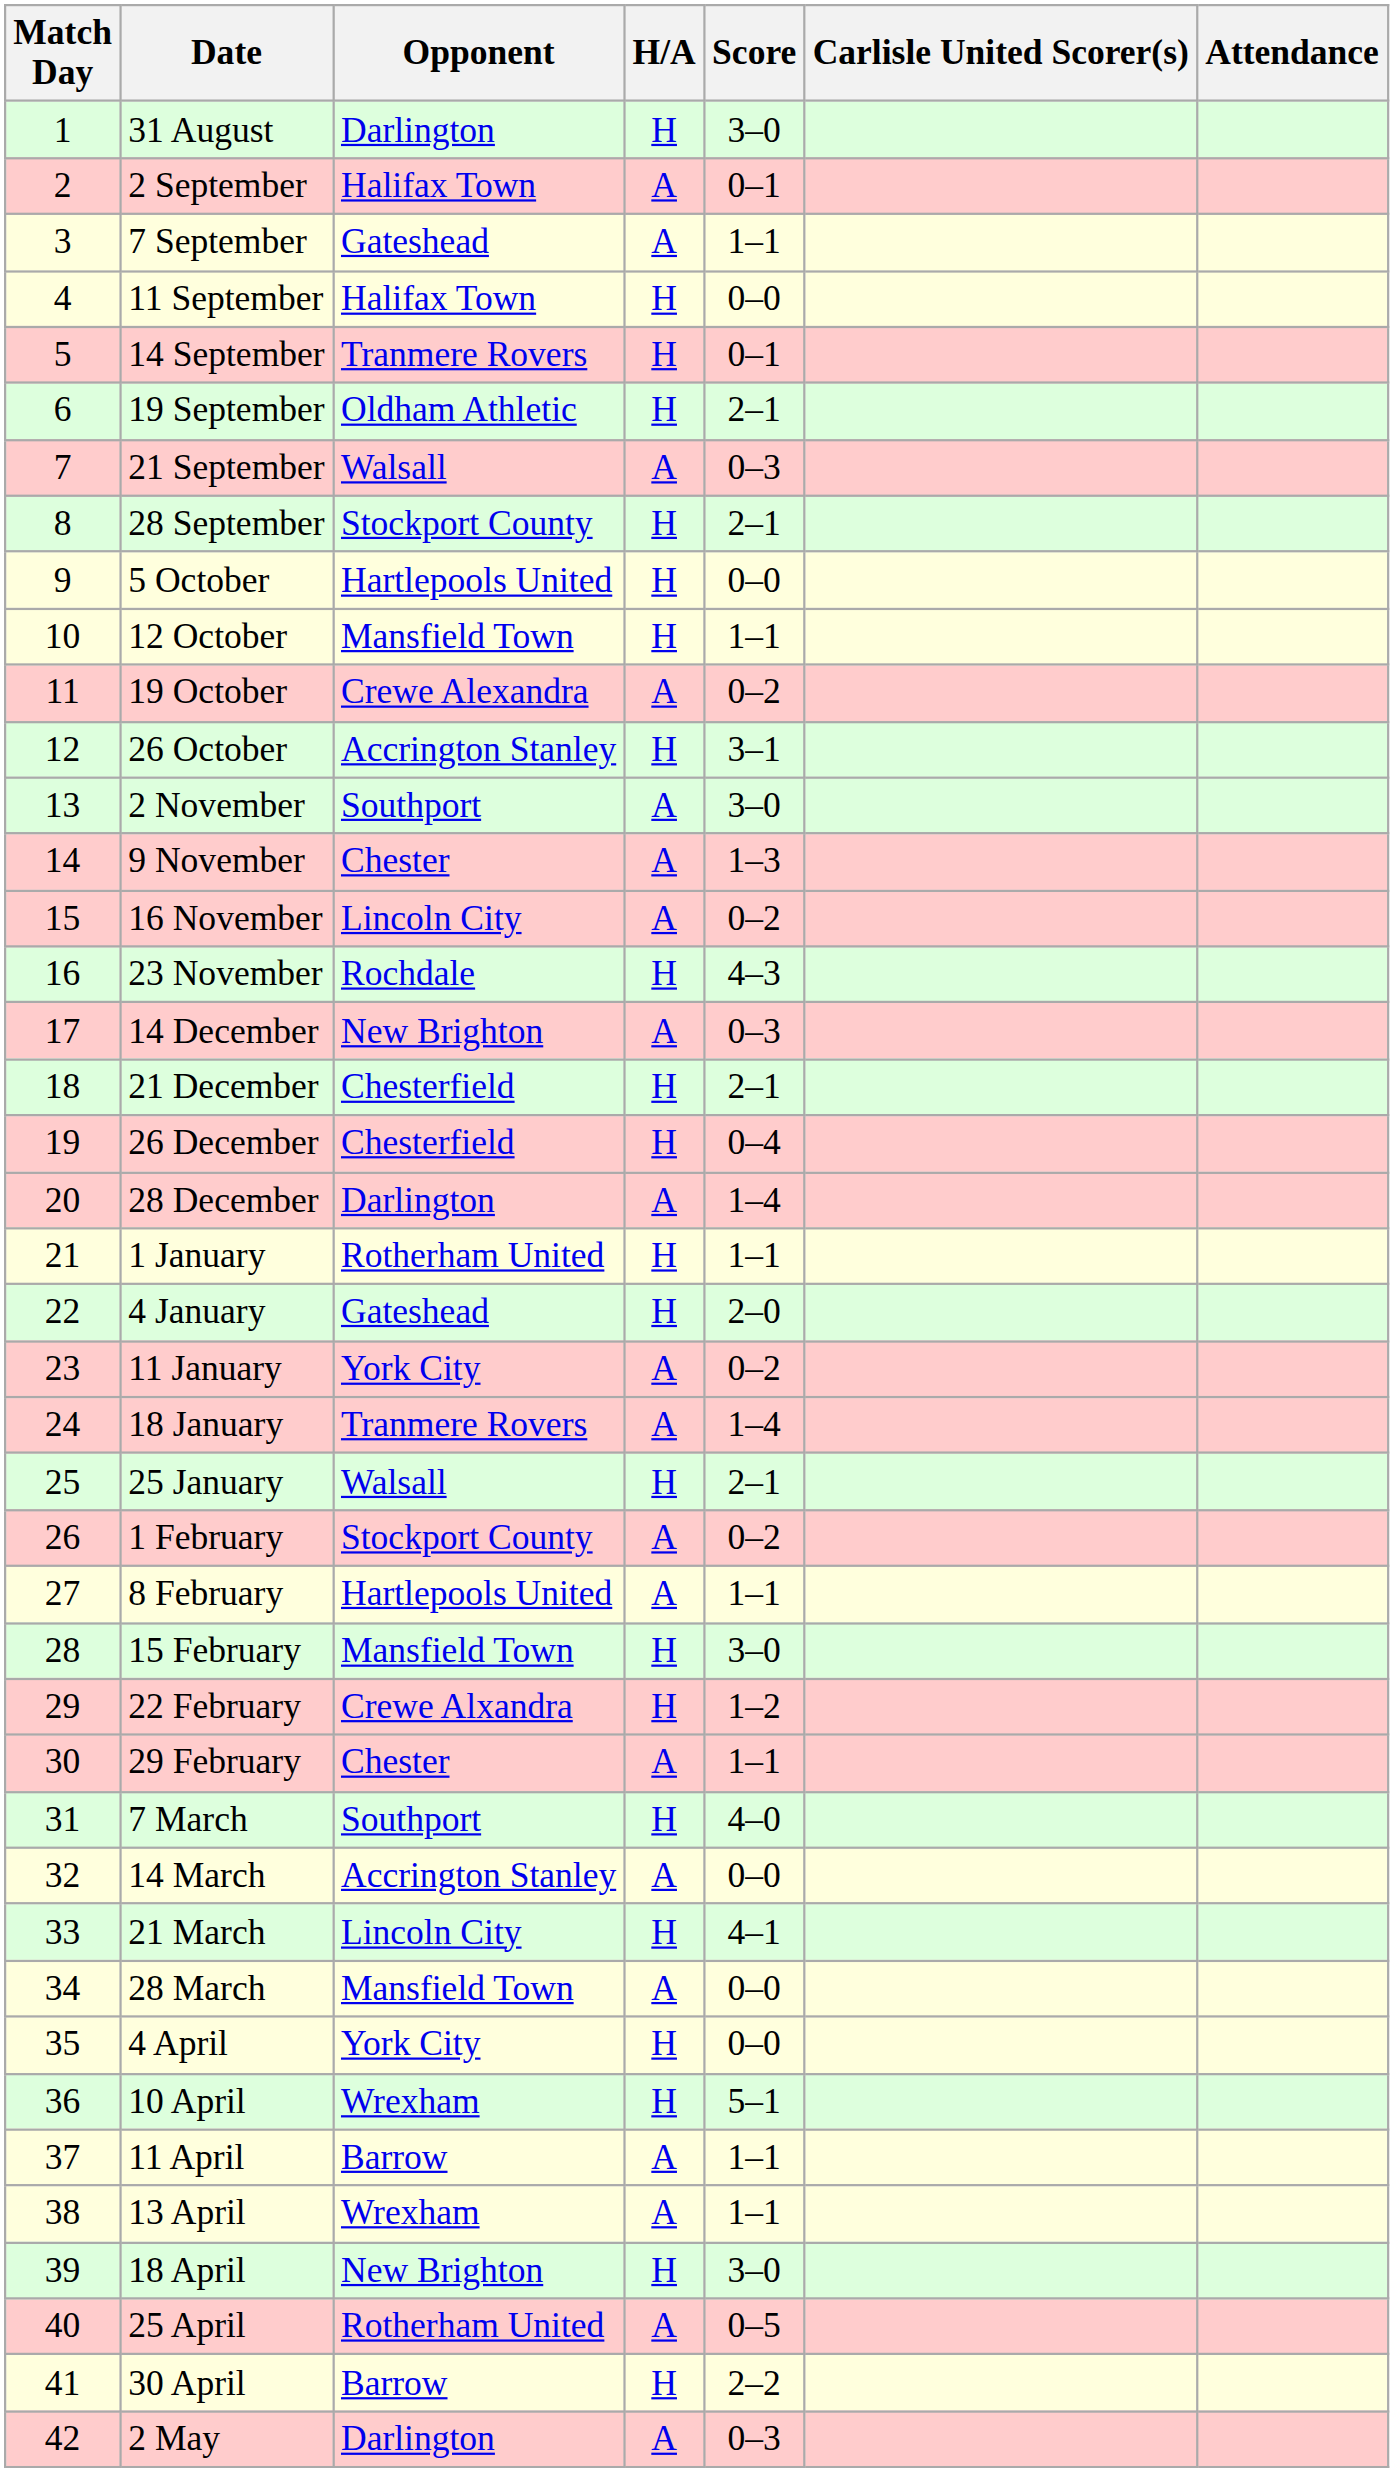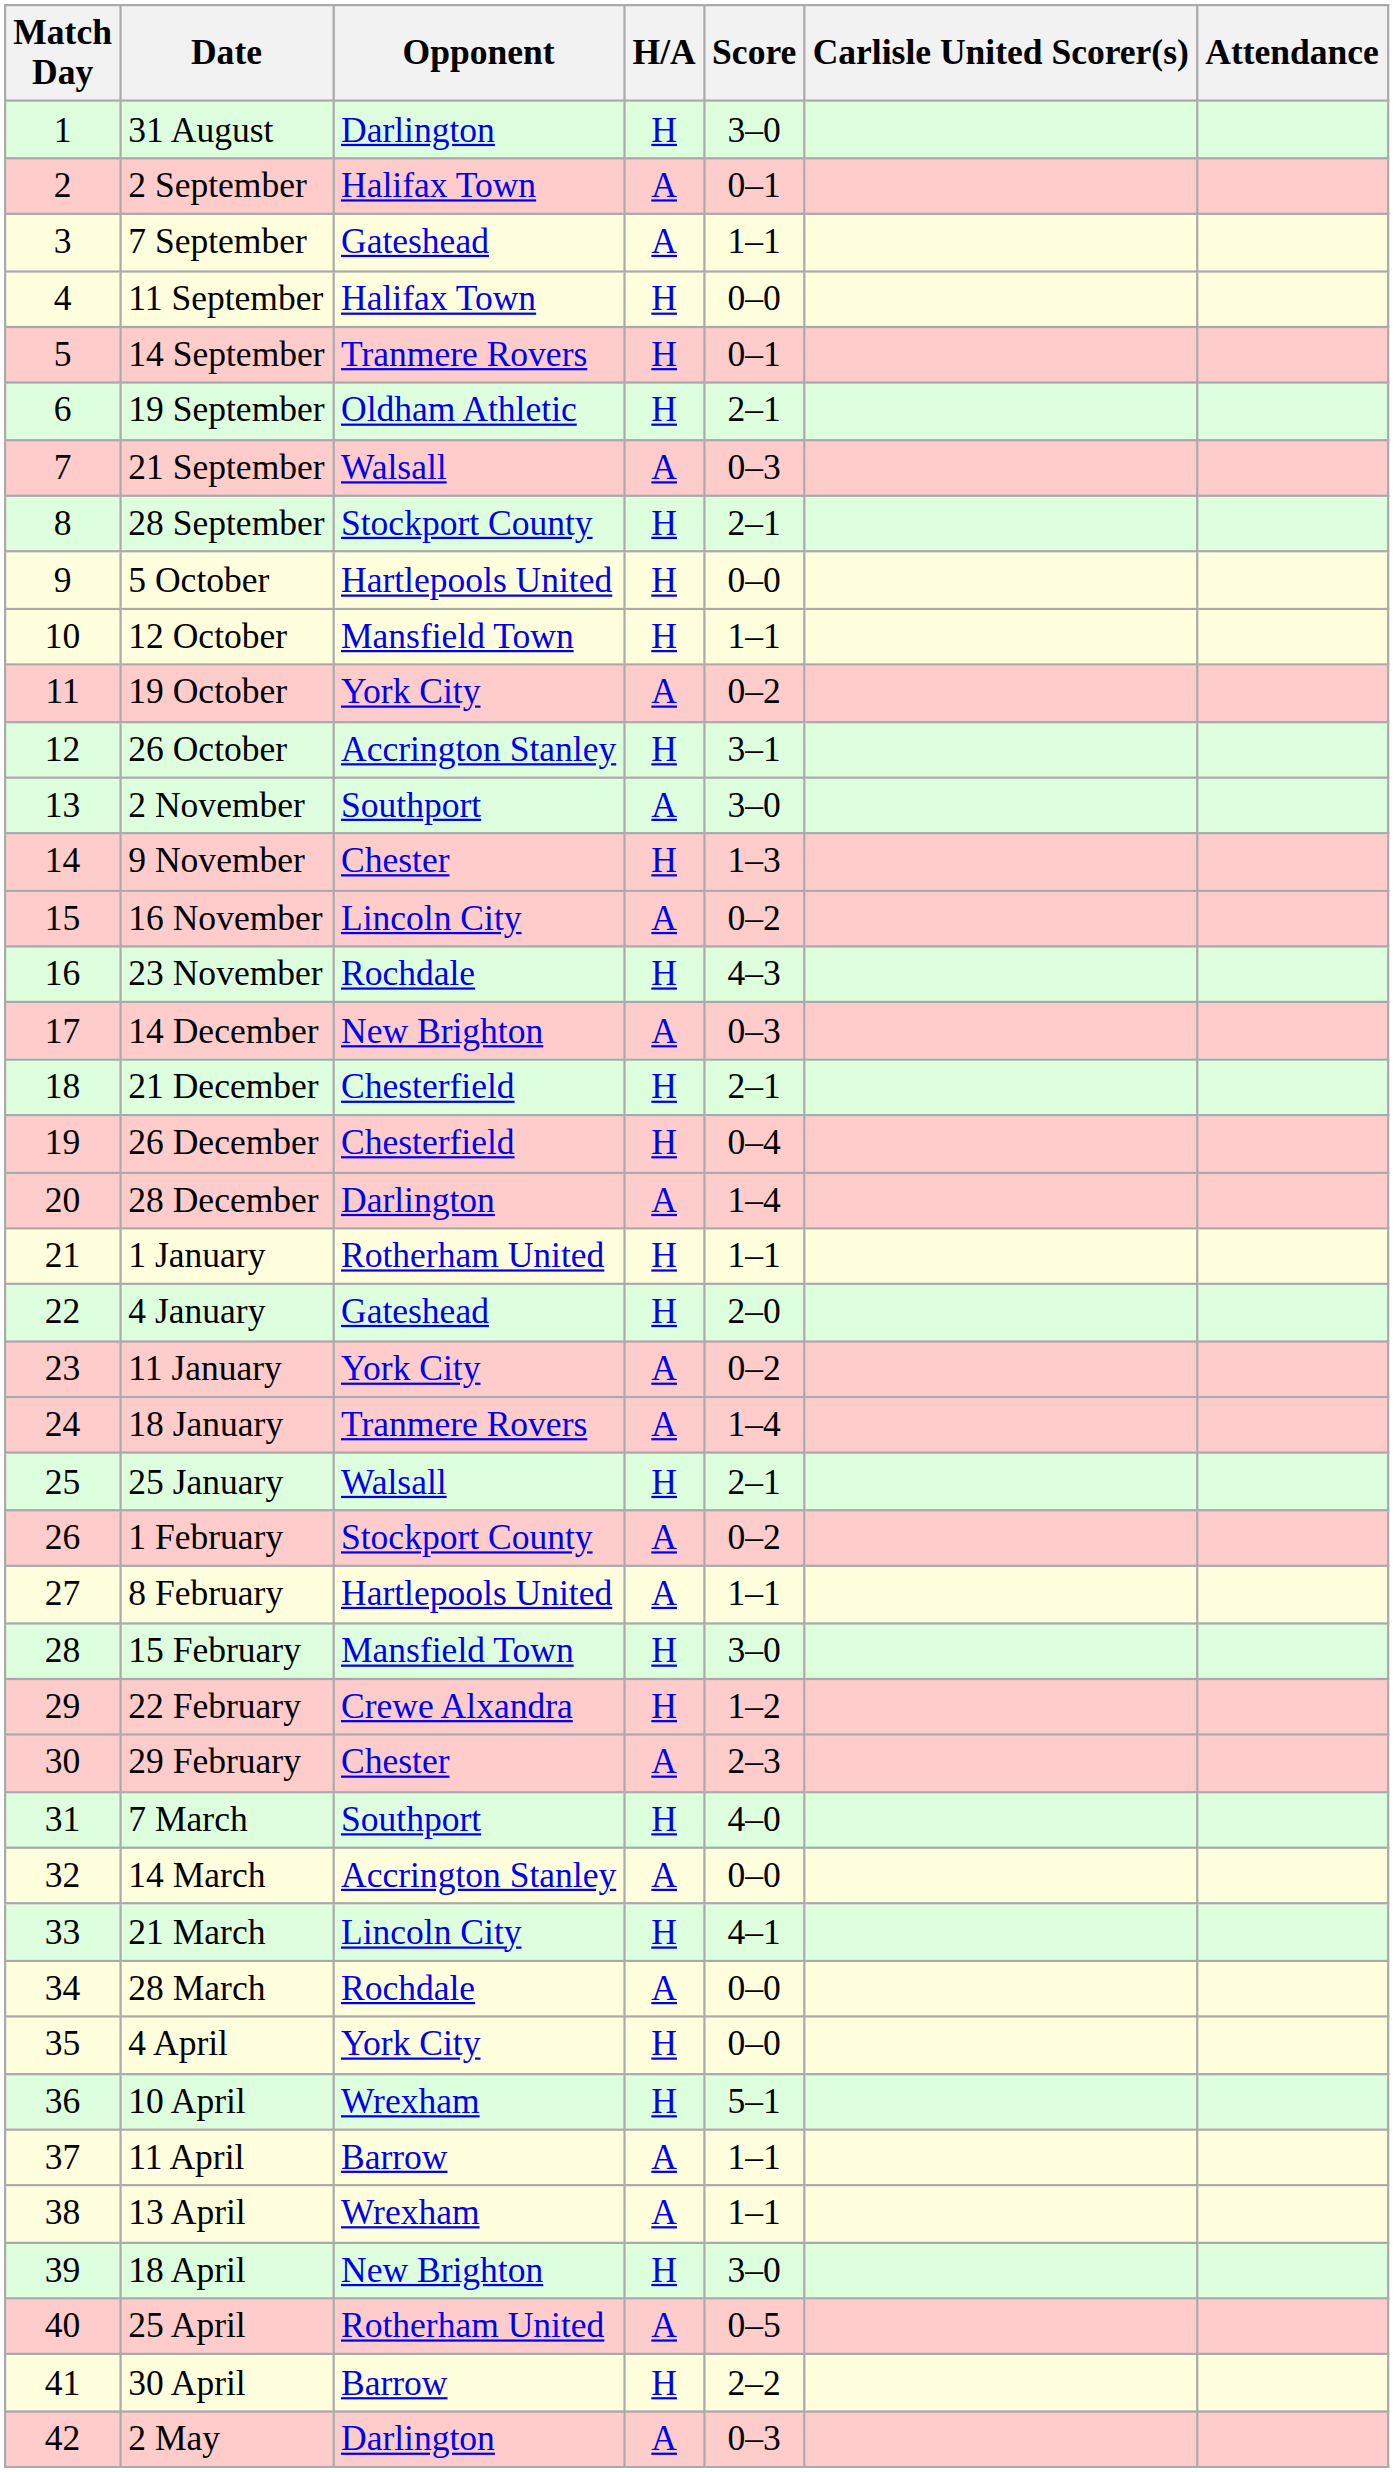 <table class="wikitable" style="text-align:center">
 <tr>
 <th>Match<br> Day</th>
 <th>Date</th>
 <th>Opponent</th>
 <th>H/A</th>
 <th>Score</th>
 <th>Carlisle United Scorer(s)</th>
 <th>Attendance</th>
 </tr>
 <tr bgcolor=#ddffdd>
 <td>1</td>
 <td align=left>31 August</td>
 <td align=left><a href='#'>Darlington</a></td>
 <td><a href='#'>H</a></td>
 <td>3–0</td>
 <td align=left></td>
 <td></td>
 </tr>
 <tr bgcolor=#FFCCCC>
 <td>2</td>
 <td align=left>2 September</td>
 <td align=left><a href='#'>Halifax Town</a></td>
 <td><a href='#'>A</a></td>
 <td>0–1</td>
 <td align=left></td>
 <td></td>
 </tr>
 <tr bgcolor=#ffffdd>
 <td>3</td>
 <td align=left>7 September</td>
 <td align=left><a href='#'>Gateshead</a></td>
 <td><a href='#'>A</a></td>
 <td>1–1</td>
 <td align=left></td>
 <td></td>
 </tr>
 <tr bgcolor=#ffffdd>
 <td>4</td>
 <td align=left>11 September</td>
 <td align=left><a href='#'>Halifax Town</a></td>
 <td><a href='#'>H</a></td>
 <td>0–0</td>
 <td align=left></td>
 <td></td>
 </tr>
 <tr bgcolor=#FFCCCC>
 <td>5</td>
 <td align=left>14 September</td>
 <td align=left><a href='#'>Tranmere Rovers</a></td>
 <td><a href='#'>H</a></td>
 <td>0–1</td>
 <td align=left></td>
 <td></td>
 </tr>
 <tr bgcolor=#ddffdd>
 <td>6</td>
 <td align=left>19 September</td>
 <td align=left><a href='#'>Oldham Athletic</a></td>
 <td><a href='#'>H</a></td>
 <td>2–1</td>
 <td align=left></td>
 <td></td>
 </tr>
 <tr bgcolor=#FFCCCC>
 <td>7</td>
 <td align=left>21 September</td>
 <td align=left><a href='#'>Walsall</a></td>
 <td><a href='#'>A</a></td>
 <td>0–3</td>
 <td align=left></td>
 <td></td>
 </tr>
 <tr bgcolor=#ddffdd>
 <td>8</td>
 <td align=left>28 September</td>
 <td align=left><a href='#'>Stockport County</a></td>
 <td><a href='#'>H</a></td>
 <td>2–1</td>
 <td align=left></td>
 <td></td>
 </tr>
 <tr bgcolor=#ffffdd>
 <td>9</td>
 <td align=left>5 October</td>
 <td align=left><a href='#'>Hartlepools United</a></td>
 <td><a href='#'>H</a></td>
 <td>0–0</td>
 <td align=left></td>
 <td></td>
 </tr>
 <tr bgcolor=#ffffdd>
 <td>10</td>
 <td align=left>12 October</td>
 <td align=left><a href='#'>Mansfield Town</a></td>
 <td><a href='#'>H</a></td>
 <td>1–1</td>
 <td align=left></td>
 <td></td>
 </tr>
 <tr bgcolor=#FFCCCC>
 <td>11</td>
 <td align=left>19 October</td>
-<td align=left><a href='#'>Crewe Alexandra</a></td>
+<td align=left><a href='#'>York City</a></td>
 <td><a href='#'>A</a></td>
 <td>0–2</td>
 <td align=left></td>
 <td></td>
 </tr>
 <tr bgcolor=#ddffdd>
 <td>12</td>
 <td align=left>26 October</td>
 <td align=left><a href='#'>Accrington Stanley</a></td>
 <td><a href='#'>H</a></td>
 <td>3–1</td>
 <td align=left></td>
 <td></td>
 </tr>
 <tr bgcolor=#ddffdd>
 <td>13</td>
 <td align=left>2 November</td>
 <td align=left><a href='#'>Southport</a></td>
 <td><a href='#'>A</a></td>
 <td>3–0</td>
 <td align=left></td>
 <td></td>
 </tr>
 <tr bgcolor=#FFCCCC>
 <td>14</td>
 <td align=left>9 November</td>
 <td align=left><a href='#'>Chester</a></td>
-<td><a href='#'>A</a></td>
+<td><a href='#'>H</a></td>
 <td>1–3</td>
 <td align=left></td>
 <td></td>
 </tr>
 <tr bgcolor=#FFCCCC>
 <td>15</td>
 <td align=left>16 November</td>
 <td align=left><a href='#'>Lincoln City</a></td>
 <td><a href='#'>A</a></td>
 <td>0–2</td>
 <td align=left></td>
 <td></td>
 </tr>
 <tr bgcolor=#ddffdd>
 <td>16</td>
 <td align=left>23 November</td>
 <td align=left><a href='#'>Rochdale</a></td>
 <td><a href='#'>H</a></td>
 <td>4–3</td>
 <td align=left></td>
 <td></td>
 </tr>
 <tr bgcolor=#FFCCCC>
 <td>17</td>
 <td align=left>14 December</td>
 <td align=left><a href='#'>New Brighton</a></td>
 <td><a href='#'>A</a></td>
 <td>0–3</td>
 <td align=left></td>
 <td></td>
 </tr>
 <tr bgcolor=#ddffdd>
 <td>18</td>
 <td align=left>21 December</td>
 <td align=left><a href='#'>Chesterfield</a></td>
 <td><a href='#'>H</a></td>
 <td>2–1</td>
 <td align=left></td>
 <td></td>
 </tr>
 <tr bgcolor=#FFCCCC>
 <td>19</td>
 <td align=left>26 December</td>
 <td align=left><a href='#'>Chesterfield</a></td>
 <td><a href='#'>H</a></td>
 <td>0–4</td>
 <td align=left></td>
 <td></td>
 </tr>
 <tr bgcolor=#FFCCCC>
 <td>20</td>
 <td align=left>28 December</td>
 <td align=left><a href='#'>Darlington</a></td>
 <td><a href='#'>A</a></td>
 <td>1–4</td>
 <td align=left></td>
 <td></td>
 </tr>
 <tr bgcolor=#ffffdd>
 <td>21</td>
 <td align=left>1 January</td>
 <td align=left><a href='#'>Rotherham United</a></td>
 <td><a href='#'>H</a></td>
 <td>1–1</td>
 <td align=left></td>
 <td></td>
 </tr>
 <tr bgcolor=#ddffdd>
 <td>22</td>
 <td align=left>4 January</td>
 <td align=left><a href='#'>Gateshead</a></td>
 <td><a href='#'>H</a></td>
 <td>2–0</td>
 <td align=left></td>
 <td></td>
 </tr>
 <tr bgcolor=#FFCCCC>
 <td>23</td>
 <td align=left>11 January</td>
 <td align=left><a href='#'>York City</a></td>
 <td><a href='#'>A</a></td>
 <td>0–2</td>
 <td align=left></td>
 <td></td>
 </tr>
 <tr bgcolor=#FFCCCC>
 <td>24</td>
 <td align=left>18 January</td>
 <td align=left><a href='#'>Tranmere Rovers</a></td>
 <td><a href='#'>A</a></td>
 <td>1–4</td>
 <td align=left></td>
 <td></td>
 </tr>
 <tr bgcolor=#ddffdd>
 <td>25</td>
 <td align=left>25 January</td>
 <td align=left><a href='#'>Walsall</a></td>
 <td><a href='#'>H</a></td>
 <td>2–1</td>
 <td align=left></td>
 <td></td>
 </tr>
 <tr bgcolor=#FFCCCC>
 <td>26</td>
 <td align=left>1 February</td>
 <td align=left><a href='#'>Stockport County</a></td>
 <td><a href='#'>A</a></td>
 <td>0–2</td>
 <td align=left></td>
 <td></td>
 </tr>
 <tr bgcolor=#ffffdd>
 <td>27</td>
 <td align=left>8 February</td>
 <td align=left><a href='#'>Hartlepools United</a></td>
 <td><a href='#'>A</a></td>
 <td>1–1</td>
 <td align=left></td>
 <td></td>
 </tr>
 <tr bgcolor=#ddffdd>
 <td>28</td>
 <td align=left>15 February</td>
 <td align=left><a href='#'>Mansfield Town</a></td>
 <td><a href='#'>H</a></td>
 <td>3–0</td>
 <td align=left></td>
 <td></td>
 </tr>
 <tr bgcolor=#FFCCCC>
 <td>29</td>
 <td align=left>22 February</td>
 <td align=left><a href='#'>Crewe Alxandra</a></td>
 <td><a href='#'>H</a></td>
 <td>1–2</td>
 <td align=left></td>
 <td></td>
 </tr>
 <tr bgcolor=#FFCCCC>
 <td>30</td>
 <td align=left>29 February</td>
 <td align=left><a href='#'>Chester</a></td>
 <td><a href='#'>A</a></td>
-<td>1–1</td>
+<td>2–3</td>
 <td align=left></td>
 <td></td>
 </tr>
 <tr bgcolor=#ddffdd>
 <td>31</td>
 <td align=left>7 March</td>
 <td align=left><a href='#'>Southport</a></td>
 <td><a href='#'>H</a></td>
 <td>4–0</td>
 <td align=left></td>
 <td></td>
 </tr>
 <tr bgcolor=#ffffdd>
 <td>32</td>
 <td align=left>14 March</td>
 <td align=left><a href='#'>Accrington Stanley</a></td>
 <td><a href='#'>A</a></td>
 <td>0–0</td>
 <td align=left></td>
 <td></td>
 </tr>
 <tr bgcolor=#ddffdd>
 <td>33</td>
 <td align=left>21 March</td>
 <td align=left><a href='#'>Lincoln City</a></td>
 <td><a href='#'>H</a></td>
 <td>4–1</td>
 <td align=left></td>
 <td></td>
 </tr>
 <tr bgcolor=#ffffdd>
 <td>34</td>
 <td align=left>28 March</td>
-<td align=left><a href='#'>Mansfield Town</a></td>
+<td align=left><a href='#'>Rochdale</a></td>
 <td><a href='#'>A</a></td>
 <td>0–0</td>
 <td align=left></td>
 <td></td>
 </tr>
 <tr bgcolor=#ffffdd>
 <td>35</td>
 <td align=left>4 April</td>
 <td align=left><a href='#'>York City</a></td>
 <td><a href='#'>H</a></td>
 <td>0–0</td>
 <td align=left></td>
 <td></td>
 </tr>
 <tr bgcolor=#ddffdd>
 <td>36</td>
 <td align=left>10 April</td>
 <td align=left><a href='#'>Wrexham</a></td>
 <td><a href='#'>H</a></td>
 <td>5–1</td>
 <td align=left></td>
 <td></td>
 </tr>
 <tr bgcolor=#ffffdd>
 <td>37</td>
 <td align=left>11 April</td>
 <td align=left><a href='#'>Barrow</a></td>
 <td><a href='#'>A</a></td>
 <td>1–1</td>
 <td align=left></td>
 <td></td>
 </tr>
 <tr bgcolor=#ffffdd>
 <td>38</td>
 <td align=left>13 April</td>
 <td align=left><a href='#'>Wrexham</a></td>
 <td><a href='#'>A</a></td>
 <td>1–1</td>
 <td align=left></td>
 <td></td>
 </tr>
 <tr bgcolor=#ddffdd>
 <td>39</td>
 <td align=left>18 April</td>
 <td align=left><a href='#'>New Brighton</a></td>
 <td><a href='#'>H</a></td>
 <td>3–0</td>
 <td align=left></td>
 <td></td>
 </tr>
 <tr bgcolor=#FFCCCC>
 <td>40</td>
 <td align=left>25 April</td>
 <td align=left><a href='#'>Rotherham United</a></td>
 <td><a href='#'>A</a></td>
 <td>0–5</td>
 <td align=left></td>
 <td></td>
 </tr>
 <tr bgcolor=#ffffdd>
 <td>41</td>
 <td align=left>30 April</td>
 <td align=left><a href='#'>Barrow</a></td>
 <td><a href='#'>H</a></td>
 <td>2–2</td>
 <td align=left></td>
 <td></td>
 </tr>
 <tr bgcolor=#FFCCCC>
 <td>42</td>
 <td align=left>2 May</td>
 <td align=left><a href='#'>Darlington</a></td>
 <td><a href='#'>A</a></td>
 <td>0–3</td>
 <td align=left></td>
 <td></td>
 </tr>
 </table>
